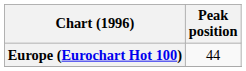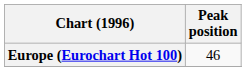 <table class="wikitable sortable plainrowheaders" style="text-align:center">
 <tr>
 <th>Chart (1996)</th>
 <th>Peak<br>position</th>
 </tr>
 <tr>
 <th scope="row">Europe (<a href='#'>Eurochart Hot 100</a>)</th>
-<td>44</td>
+<td>46</td>
 </tr>
 <tr>
 </tr>
 <tr>
 </tr>
 </table>
